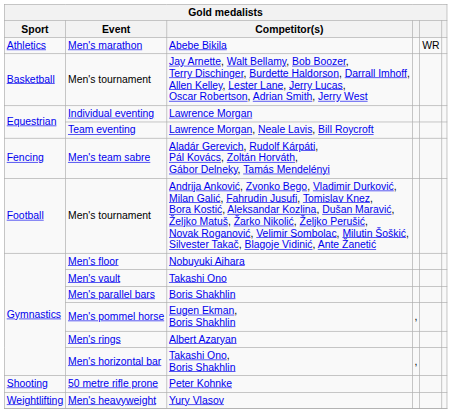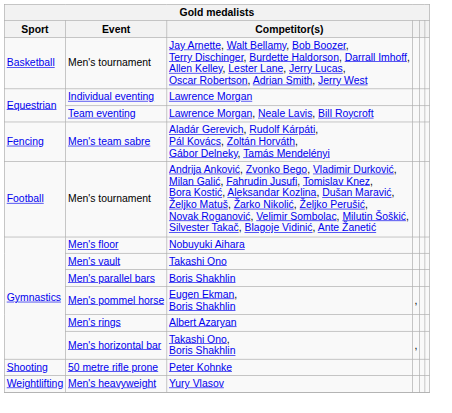 <table class="wikitable">
 <tr>
 <th colspan="6">Gold medalists</th>
 </tr>
 <tr>
 <th>Sport</th>
 <th>Event</th>
 <th>Competitor(s)</th>
 <th></th>
 <th></th>
 <th></th>
-</tr>
-<tr>
-<td><a href='#'>Athletics</a></td>
-<td><a href='#'>Men's marathon</a></td>
-<td><a href='#'>Abebe Bikila</a></td>
-<td></td>
-<td>WR</td>
-<td></td>
 </tr>
 <tr>
 <td><a href='#'>Basketball</a></td>
 <td>Men's tournament</td>
 <td><a href='#'>Jay Arnette</a>, <a href='#'>Walt Bellamy</a>, <a href='#'>Bob Boozer</a>, <br><a href='#'>Terry Dischinger</a>, <a href='#'>Burdette Haldorson</a>, <a href='#'>Darrall Imhoff</a>, <br><a href='#'>Allen Kelley</a>, <a href='#'>Lester Lane</a>, <a href='#'>Jerry Lucas</a>, <br><a href='#'>Oscar Robertson</a>, <a href='#'>Adrian Smith</a>, <a href='#'>Jerry West</a></td>
 <td></td>
 <td></td>
 <td></td>
 </tr>
 <tr>
 <td rowspan="2"><a href='#'>Equestrian</a></td>
 <td><a href='#'>Individual eventing</a></td>
 <td><a href='#'>Lawrence Morgan</a></td>
 <td></td>
 <td></td>
 <td></td>
 </tr>
 <tr>
 <td><a href='#'>Team eventing</a></td>
 <td><a href='#'>Lawrence Morgan</a>, <a href='#'>Neale Lavis</a>, <a href='#'>Bill Roycroft</a></td>
 <td></td>
 <td></td>
 <td></td>
 </tr>
 <tr>
 <td><a href='#'>Fencing</a></td>
 <td><a href='#'>Men's team sabre</a></td>
 <td><a href='#'>Aladár Gerevich</a>, <a href='#'>Rudolf Kárpáti</a>, <br> <a href='#'>Pál Kovács</a>, <a href='#'>Zoltán Horváth</a>, <br> <a href='#'>Gábor Delneky</a>, <a href='#'>Tamás Mendelényi</a></td>
 <td></td>
 <td></td>
 </tr>
 <tr>
 <td><a href='#'>Football</a></td>
 <td>Men's tournament</td>
 <td><a href='#'>Andrija Anković</a>, <a href='#'>Zvonko Bego</a>, <a href='#'>Vladimir Durković</a>, <br><a href='#'>Milan Galić</a>, <a href='#'>Fahrudin Jusufi</a>, <a href='#'>Tomislav Knez</a>, <br><a href='#'>Bora Kostić</a>, <a href='#'>Aleksandar Kozlina</a>, <a href='#'>Dušan Maravić</a>, <br><a href='#'>Željko Matuš</a>, <a href='#'>Žarko Nikolić</a>, <a href='#'>Željko Perušić</a>, <br><a href='#'>Novak Roganović</a>, <a href='#'>Velimir Sombolac</a>, <a href='#'>Milutin Šoškić</a>, <br><a href='#'>Silvester Takač</a>, <a href='#'>Blagoje Vidinić</a>, <a href='#'>Ante Žanetić</a></td>
 <td></td>
 <td></td>
 <td></td>
 </tr>
 <tr>
 <td rowspan="6"><a href='#'>Gymnastics</a></td>
 <td><a href='#'>Men's floor</a></td>
 <td><a href='#'>Nobuyuki Aihara</a></td>
 <td></td>
 <td></td>
 <td></td>
 </tr>
 <tr>
 <td><a href='#'>Men's vault</a></td>
 <td><a href='#'>Takashi Ono</a></td>
 <td></td>
 <td></td>
 <td></td>
 </tr>
 <tr>
 <td><a href='#'>Men's parallel bars</a></td>
 <td><a href='#'>Boris Shakhlin</a></td>
 <td></td>
 <td></td>
 <td></td>
 </tr>
 <tr>
 <td><a href='#'>Men's pommel horse</a></td>
 <td><a href='#'>Eugen Ekman</a>, <br><a href='#'>Boris Shakhlin</a></td>
 <td>, <br></td>
 <td></td>
 <td></td>
 </tr>
 <tr>
 <td><a href='#'>Men's rings</a></td>
 <td><a href='#'>Albert Azaryan</a></td>
 <td></td>
 <td></td>
 <td></td>
 </tr>
 <tr>
 <td><a href='#'>Men's horizontal bar</a></td>
 <td><a href='#'>Takashi Ono</a>, <br><a href='#'>Boris Shakhlin</a></td>
 <td>, <br></td>
 <td></td>
 <td></td>
 </tr>
 <tr>
 <td><a href='#'>Shooting</a></td>
 <td><a href='#'>50 metre rifle prone</a></td>
 <td><a href='#'>Peter Kohnke</a></td>
 <td></td>
 <td></td>
 <td></td>
 </tr>
 <tr>
 <td><a href='#'>Weightlifting</a></td>
 <td><a href='#'>Men's heavyweight</a></td>
 <td><a href='#'>Yury Vlasov</a></td>
 <td></td>
 <td></td>
 <td></td>
 </tr>
 <tr>
 </tr>
 </table>
